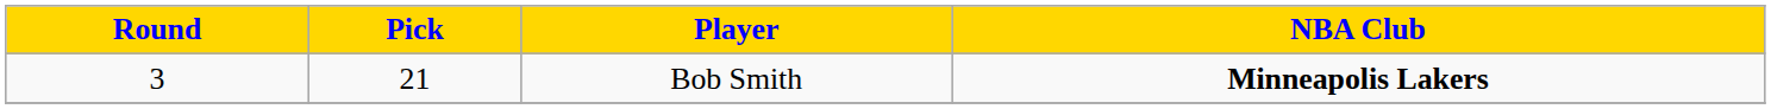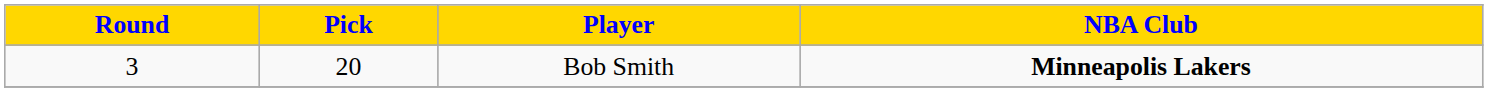 <table class="wikitable" width="58%">
 <tr align="center"  style="background:gold;color:blue;">
 <td><strong>Round</strong></td>
 <td><strong>Pick</strong></td>
 <td><strong>Player</strong></td>
 <td><strong>NBA Club</strong></td>
 </tr>
 <tr align="center" bgcolor="">
 <td>3</td>
-<td>21</td>
+<td>20</td>
 <td>Bob Smith</td>
 <td><strong>Minneapolis Lakers</strong></td>
 </tr>
 <tr align="center" bgcolor="">
 </tr>
 </table>
